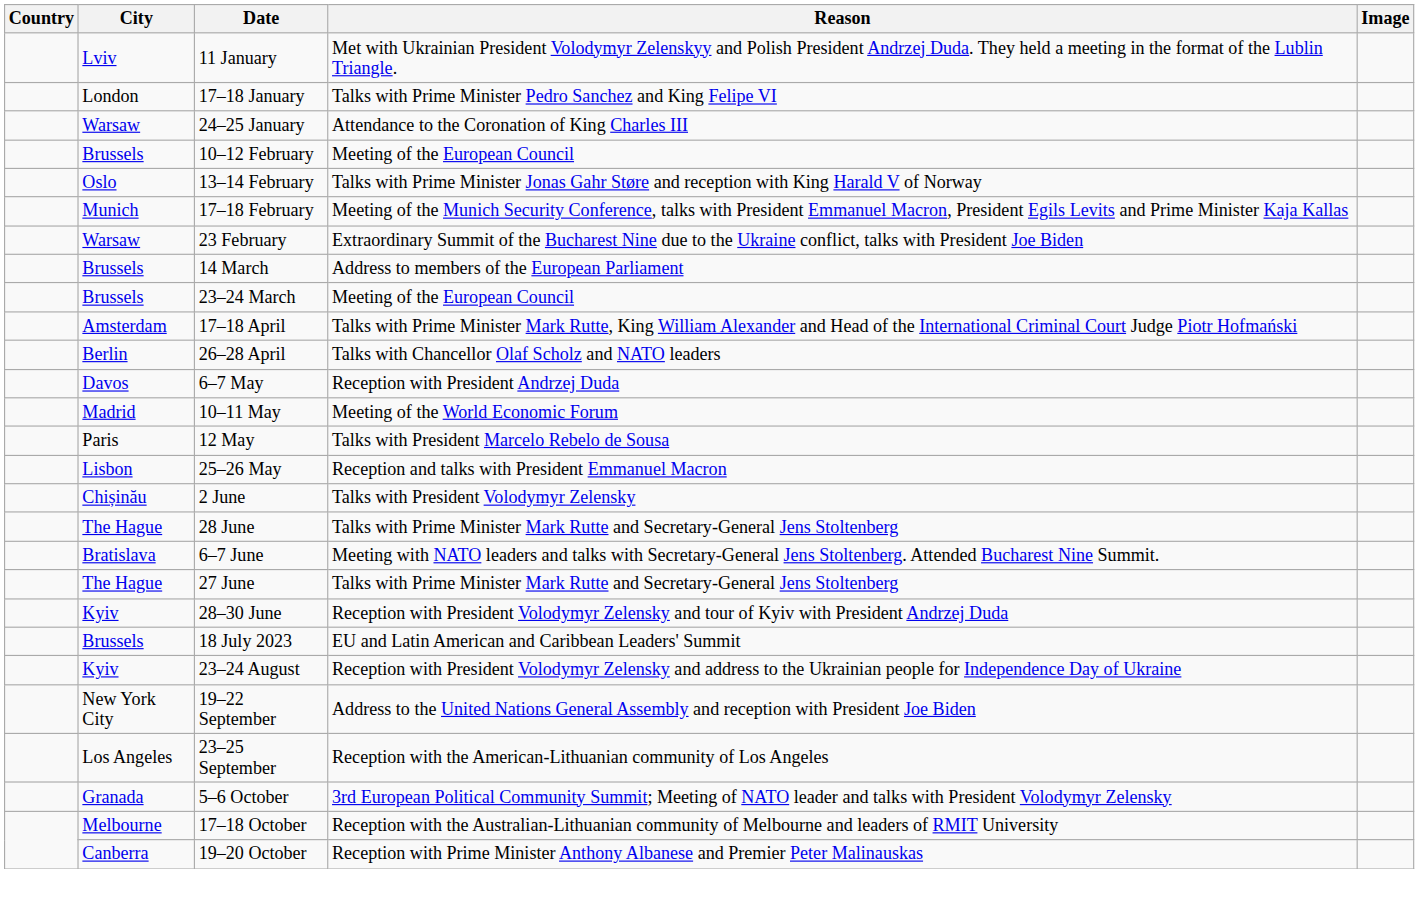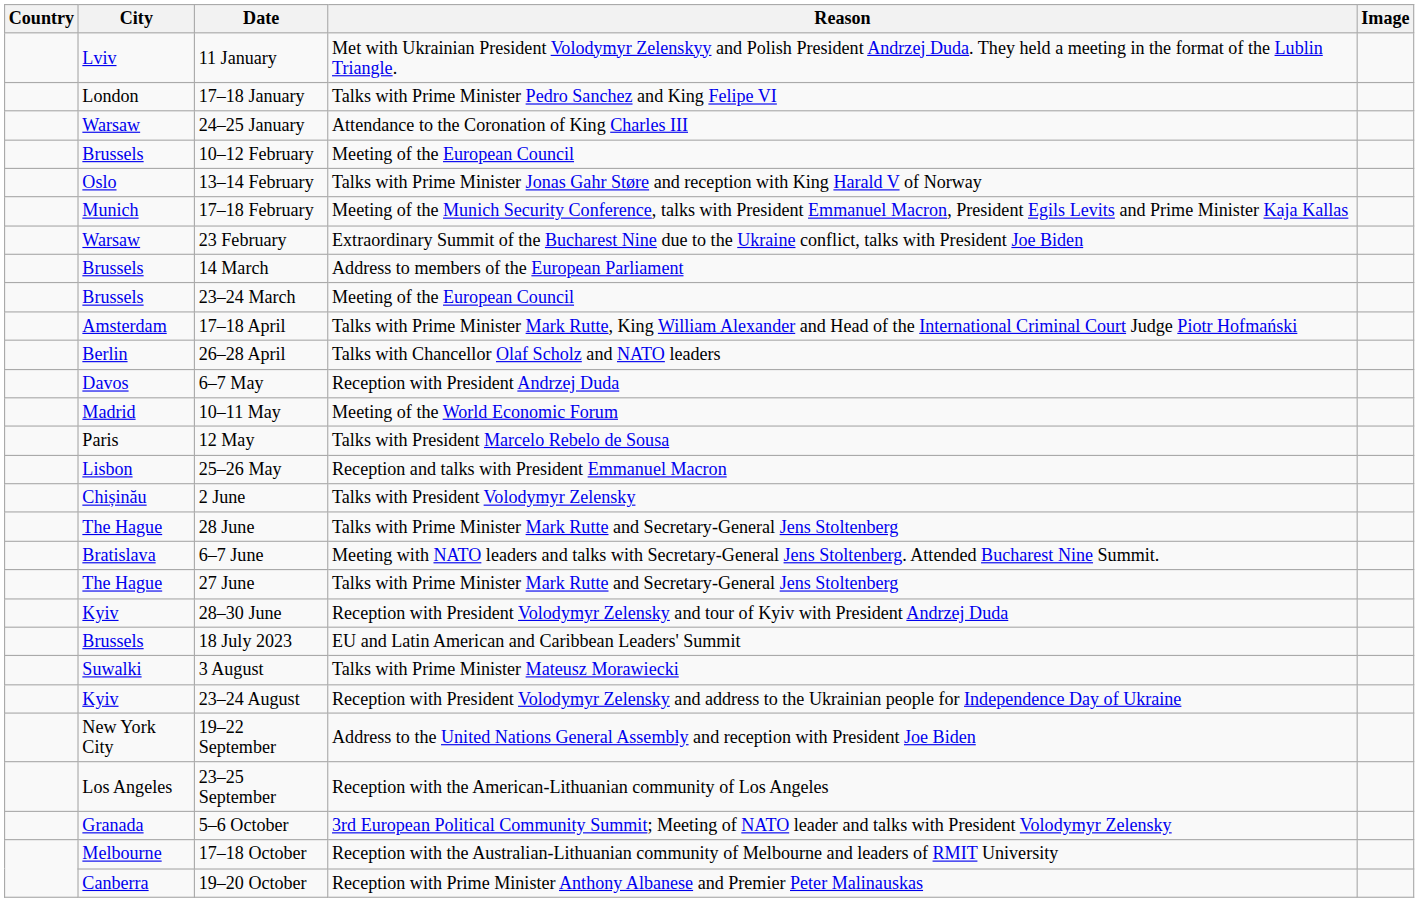 <table class="wikitable sortable">
 <tr>
 <th>Country</th>
 <th>City</th>
 <th>Date</th>
 <th>Reason</th>
 <th>Image</th>
 </tr>
 <tr>
 <td></td>
 <td><a href='#'>Lviv</a></td>
 <td>11 January</td>
 <td>Met with Ukrainian President <a href='#'>Volodymyr Zelenskyy</a> and Polish President <a href='#'>Andrzej Duda</a>. They held a meeting in the format of the <a href='#'>Lublin Triangle</a>.</td>
 <td></td>
 </tr>
 <tr>
 <td></td>
 <td>London</td>
 <td>17–18 January</td>
 <td>Talks with Prime Minister <a href='#'>Pedro Sanchez</a> and King <a href='#'>Felipe VI</a></td>
 <td></td>
 </tr>
 <tr>
 <td></td>
 <td><a href='#'>Warsaw</a></td>
 <td>24–25 January</td>
 <td>Attendance to the Coronation of King <a href='#'>Charles III</a></td>
 <td></td>
 </tr>
 <tr>
 <td></td>
 <td><a href='#'>Brussels</a></td>
 <td>10–12 February</td>
 <td>Meeting of the <a href='#'>European Council</a></td>
 <td></td>
 </tr>
 <tr>
 <td></td>
 <td><a href='#'>Oslo</a></td>
 <td>13–14 February</td>
 <td>Talks with Prime Minister <a href='#'>Jonas Gahr Støre</a> and reception with King <a href='#'>Harald V</a> of Norway</td>
 <td></td>
 </tr>
 <tr>
 <td></td>
 <td><a href='#'>Munich</a></td>
 <td>17–18 February</td>
 <td>Meeting of the <a href='#'>Munich Security Conference</a>, talks with President <a href='#'>Emmanuel Macron</a>, President <a href='#'>Egils Levits</a> and Prime Minister <a href='#'>Kaja Kallas</a></td>
 <td></td>
 </tr>
 <tr>
 <td></td>
 <td><a href='#'>Warsaw</a></td>
 <td>23 February</td>
 <td>Extraordinary Summit of the <a href='#'>Bucharest Nine</a> due to the <a href='#'>Ukraine</a> conflict, talks with President <a href='#'>Joe Biden</a></td>
 <td></td>
 </tr>
 <tr>
 <td></td>
 <td><a href='#'>Brussels</a></td>
 <td>14 March</td>
 <td>Address to members of the <a href='#'>European Parliament</a></td>
 <td></td>
 </tr>
 <tr>
 <td></td>
 <td><a href='#'>Brussels</a></td>
 <td>23–24 March</td>
 <td>Meeting of the <a href='#'>European Council</a></td>
 <td></td>
 </tr>
 <tr>
 <td></td>
 <td><a href='#'>Amsterdam</a></td>
 <td>17–18 April</td>
 <td>Talks with Prime Minister <a href='#'>Mark Rutte</a>, King <a href='#'>William Alexander</a> and Head of the <a href='#'>International Criminal Court</a> Judge <a href='#'>Piotr Hofmański</a></td>
 <td></td>
 </tr>
 <tr>
 <td></td>
 <td><a href='#'>Berlin</a></td>
 <td>26–28 April</td>
 <td>Talks with Chancellor <a href='#'>Olaf Scholz</a> and <a href='#'>NATO</a> leaders</td>
 <td></td>
 </tr>
 <tr>
 <td></td>
 <td><a href='#'>Davos</a></td>
 <td>6–7 May</td>
 <td>Reception with President <a href='#'>Andrzej Duda</a></td>
 <td></td>
 </tr>
 <tr>
 <td></td>
 <td><a href='#'>Madrid</a></td>
 <td>10–11 May</td>
 <td>Meeting of the <a href='#'>World Economic Forum</a></td>
 <td></td>
 </tr>
 <tr>
 <td></td>
 <td>Paris</td>
 <td>12 May</td>
 <td>Talks with President <a href='#'>Marcelo Rebelo de Sousa</a></td>
 <td></td>
 </tr>
 <tr>
 <td></td>
 <td><a href='#'>Lisbon</a></td>
 <td>25–26 May</td>
 <td>Reception and talks with President <a href='#'>Emmanuel Macron</a></td>
 <td></td>
 </tr>
 <tr>
 <td></td>
 <td><a href='#'>Chișinău</a></td>
 <td>2 June</td>
 <td>Talks with President <a href='#'>Volodymyr Zelensky</a></td>
 <td></td>
 </tr>
 <tr>
 <td></td>
 <td><a href='#'>The Hague</a></td>
 <td>28 June</td>
 <td>Talks with Prime Minister <a href='#'>Mark Rutte</a> and Secretary-General <a href='#'>Jens Stoltenberg</a></td>
 <td></td>
 </tr>
 <tr>
 <td></td>
 <td><a href='#'>Bratislava</a></td>
 <td>6–7 June</td>
 <td>Meeting with <a href='#'>NATO</a> leaders and talks with Secretary-General <a href='#'>Jens Stoltenberg</a>. Attended <a href='#'>Bucharest Nine</a> Summit.</td>
 <td></td>
 </tr>
 <tr>
 <td></td>
 <td><a href='#'>The Hague</a></td>
 <td>27 June</td>
 <td>Talks with Prime Minister <a href='#'>Mark Rutte</a> and Secretary-General <a href='#'>Jens Stoltenberg</a></td>
 <td></td>
 </tr>
 <tr>
 <td></td>
 <td><a href='#'>Kyiv</a></td>
 <td>28–30 June</td>
 <td>Reception with President <a href='#'>Volodymyr Zelensky</a> and tour of Kyiv with President <a href='#'>Andrzej Duda</a></td>
 <td></td>
 </tr>
 <tr>
 <td></td>
 <td><a href='#'>Brussels</a></td>
 <td>18 July 2023</td>
 <td>EU and Latin American and Caribbean Leaders' Summit</td>
 <td></td>
 </tr>
 <tr>
 <td></td>
+<td><a href='#'>Suwalki</a></td>
+<td>3 August</td>
+<td>Talks with Prime Minister <a href='#'>Mateusz Morawiecki</a></td>
+<td></td>
+</tr>
+<tr>
+<td></td>
 <td><a href='#'>Kyiv</a></td>
 <td>23–24 August</td>
 <td>Reception with President <a href='#'>Volodymyr Zelensky</a> and address to the Ukrainian people for <a href='#'>Independence Day of Ukraine</a></td>
 <td></td>
 </tr>
 <tr>
 <td></td>
 <td>New York City</td>
 <td>19–22 September</td>
 <td>Address to the <a href='#'>United Nations General Assembly</a> and reception with President <a href='#'>Joe Biden</a></td>
 <td></td>
 </tr>
 <tr>
 <td></td>
 <td>Los Angeles</td>
 <td>23–25 September</td>
 <td>Reception with the American-Lithuanian community of Los Angeles</td>
 <td></td>
 </tr>
 <tr>
 <td></td>
 <td><a href='#'>Granada</a></td>
 <td>5–6 October</td>
 <td><a href='#'>3rd European Political Community Summit</a>; Meeting of <a href='#'>NATO</a> leader and talks with President <a href='#'>Volodymyr Zelensky</a></td>
 <td></td>
 </tr>
 <tr>
 <td rowspan="2"></td>
 <td><a href='#'>Melbourne</a></td>
 <td>17–18 October</td>
 <td>Reception with the Australian-Lithuanian community of Melbourne and leaders of <a href='#'>RMIT</a> University</td>
 <td></td>
 </tr>
 <tr>
 <td><a href='#'>Canberra</a></td>
 <td>19–20 October</td>
 <td>Reception with Prime Minister <a href='#'>Anthony Albanese</a> and Premier <a href='#'>Peter Malinauskas</a></td>
 <td></td>
 </tr>
 </table>
